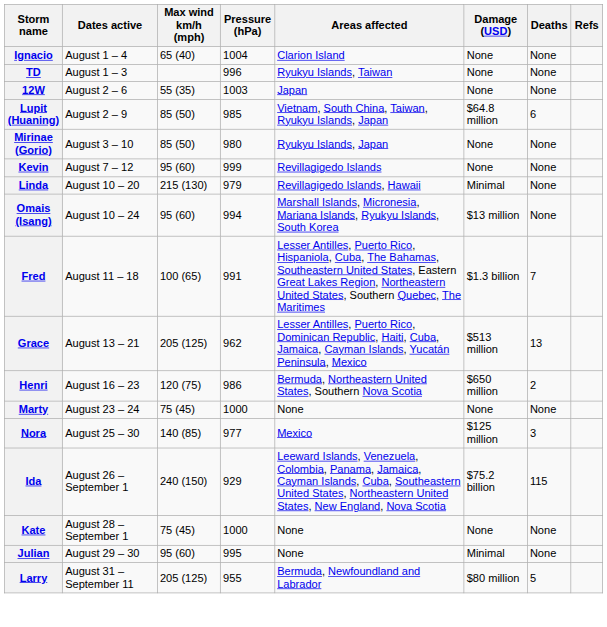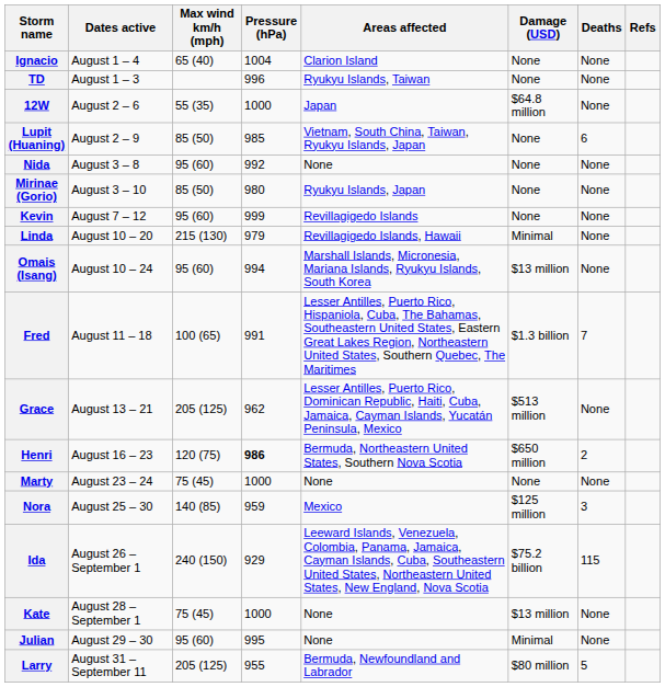 <table class="wikitable sortable">
 <tr>
 <th width="5%">Storm name</th>
 <th width="15%">Dates active</th>
 <th width="10%">Max wind<br>km/h (mph)</th>
 <th width="5%">Pressure<br>(hPa)</th>
 <th width="30%">Areas affected</th>
 <th width="10%">Damage<br>(<a href='#'>USD</a>)</th>
 <th width="5%">Deaths</th>
 <th width="5%">Refs</th>
 </tr>
 <tr>
 <th><a href='#'>Ignacio</a></th>
 <td>August 1 – 4</td>
 <td>65 (40)</td>
 <td>1004</td>
 <td><a href='#'>Clarion Island</a></td>
 <td>None</td>
 <td>None</td>
 <td></td>
 </tr>
 <tr>
 <th><a href='#'>TD</a></th>
 <td>August 1 – 3</td>
 <td></td>
 <td>996</td>
 <td><a href='#'>Ryukyu Islands</a>, <a href='#'>Taiwan</a></td>
 <td>None</td>
 <td>None</td>
 <td></td>
 </tr>
 <tr>
 <th><a href='#'>12W</a></th>
 <td>August 2 – 6</td>
 <td>55 (35)</td>
-<td>1003</td>
+<td>1000</td>
 <td><a href='#'>Japan</a></td>
-<td>None</td>
+<td>$64.8 million</td>
 <td>None</td>
 <td></td>
 </tr>
 <tr>
 <th><a href='#'>Lupit (Huaning)</a></th>
 <td>August 2 – 9</td>
 <td>85 (50)</td>
 <td>985</td>
 <td><a href='#'>Vietnam</a>, <a href='#'>South China</a>, <a href='#'>Taiwan</a>, <a href='#'>Ryukyu Islands</a>, <a href='#'>Japan</a></td>
-<td>$64.8 million</td>
+<td>None</td>
 <td>6</td>
+<td></td>
+</tr>
+<tr>
+<th><a href='#'>Nida</a></th>
+<td>August 3 – 8</td>
+<td>95 (60)</td>
+<td>992</td>
+<td>None</td>
+<td>None</td>
+<td>None</td>
 <td></td>
 </tr>
 <tr>
 <th><a href='#'>Mirinae (Gorio)</a></th>
 <td>August 3 – 10</td>
 <td>85 (50)</td>
 <td>980</td>
 <td><a href='#'>Ryukyu Islands</a>, <a href='#'>Japan</a></td>
 <td>None</td>
 <td>None</td>
 <td></td>
 </tr>
 <tr>
 <th><a href='#'>Kevin</a></th>
 <td>August 7 – 12</td>
 <td>95 (60)</td>
 <td>999</td>
 <td><a href='#'>Revillagigedo Islands</a></td>
 <td>None</td>
 <td>None</td>
 <td></td>
 </tr>
 <tr>
 <th><a href='#'>Linda</a></th>
 <td>August 10 – 20</td>
 <td>215 (130)</td>
 <td>979</td>
 <td><a href='#'>Revillagigedo Islands</a>, <a href='#'>Hawaii</a></td>
 <td>Minimal</td>
 <td>None</td>
 <td></td>
 </tr>
 <tr>
 <th><a href='#'>Omais (Isang)</a></th>
 <td>August 10 – 24</td>
 <td>95 (60)</td>
 <td>994</td>
 <td><a href='#'>Marshall Islands</a>, <a href='#'>Micronesia</a>, <a href='#'>Mariana Islands</a>, <a href='#'>Ryukyu Islands</a>, <a href='#'>South Korea</a></td>
 <td>$13 million</td>
 <td>None</td>
 <td></td>
 </tr>
 <tr>
 <th><a href='#'>Fred</a></th>
 <td>August 11 – 18</td>
 <td>100 (65)</td>
 <td>991</td>
 <td><a href='#'>Lesser Antilles</a>, <a href='#'>Puerto Rico</a>, <a href='#'>Hispaniola</a>, <a href='#'>Cuba</a>, <a href='#'>The Bahamas</a>, <a href='#'>Southeastern United States</a>, Eastern <a href='#'>Great Lakes Region</a>, <a href='#'>Northeastern United States</a>, Southern <a href='#'>Quebec</a>, <a href='#'>The Maritimes</a></td>
 <td>$1.3 billion</td>
 <td>7</td>
 <td></td>
 </tr>
 <tr>
 <th><a href='#'>Grace</a></th>
 <td>August 13 – 21</td>
 <td>205 (125)</td>
 <td>962</td>
 <td><a href='#'>Lesser Antilles</a>, <a href='#'>Puerto Rico</a>, <a href='#'>Dominican Republic</a>, <a href='#'>Haiti</a>, <a href='#'>Cuba</a>, <a href='#'>Jamaica</a>, <a href='#'>Cayman Islands</a>, <a href='#'>Yucatán Peninsula</a>, <a href='#'>Mexico</a></td>
 <td>$513 million</td>
-<td>13</td>
+<td>None</td>
 <td></td>
 </tr>
 <tr>
 <th><a href='#'>Henri</a></th>
 <td>August 16 – 23</td>
 <td>120 (75)</td>
-<td>986</td>
+<td><strong>986</strong></td>
 <td><a href='#'>Bermuda</a>, <a href='#'>Northeastern United States</a>, Southern <a href='#'>Nova Scotia</a></td>
 <td>$650 million</td>
 <td>2</td>
 <td></td>
 </tr>
 <tr>
 <th><a href='#'>Marty</a></th>
 <td>August 23 – 24</td>
 <td>75 (45)</td>
 <td>1000</td>
 <td>None</td>
 <td>None</td>
 <td>None</td>
 <td></td>
 </tr>
 <tr>
 <th><a href='#'>Nora</a></th>
 <td>August 25 – 30</td>
 <td>140 (85)</td>
-<td>977</td>
+<td>959</td>
 <td><a href='#'>Mexico</a></td>
 <td>$125 million</td>
 <td>3</td>
 <td></td>
 </tr>
 <tr>
 <th><a href='#'>Ida</a></th>
 <td>August 26 – September 1</td>
 <td>240 (150)</td>
 <td>929</td>
 <td><a href='#'>Leeward Islands</a>, <a href='#'>Venezuela</a>, <a href='#'>Colombia</a>, <a href='#'>Panama</a>, <a href='#'>Jamaica</a>,  <a href='#'>Cayman Islands</a>, <a href='#'>Cuba</a>, <a href='#'>Southeastern United States</a>, <a href='#'>Northeastern United States</a>, <a href='#'>New England</a>, <a href='#'>Nova Scotia</a></td>
 <td>$75.2 billion</td>
 <td>115</td>
 <td></td>
 </tr>
 <tr>
 <th><a href='#'>Kate</a></th>
 <td>August 28 – September 1</td>
 <td>75 (45)</td>
 <td>1000</td>
 <td>None</td>
-<td>None</td>
+<td>$13 million</td>
 <td>None</td>
 <td></td>
 </tr>
 <tr>
 <th><a href='#'>Julian</a></th>
 <td>August 29 – 30</td>
 <td>95 (60)</td>
 <td>995</td>
 <td>None</td>
 <td>Minimal</td>
 <td>None</td>
 <td></td>
 </tr>
 <tr>
 <th><a href='#'>Larry</a></th>
 <td>August 31 – September 11</td>
 <td>205 (125)</td>
 <td>955</td>
 <td><a href='#'>Bermuda</a>, <a href='#'>Newfoundland and Labrador</a></td>
 <td>$80 million</td>
 <td>5</td>
 <td></td>
 </tr>
 </table>
